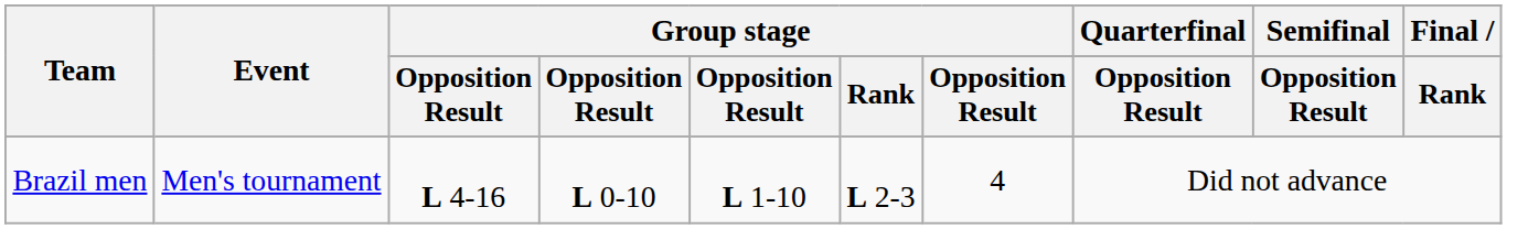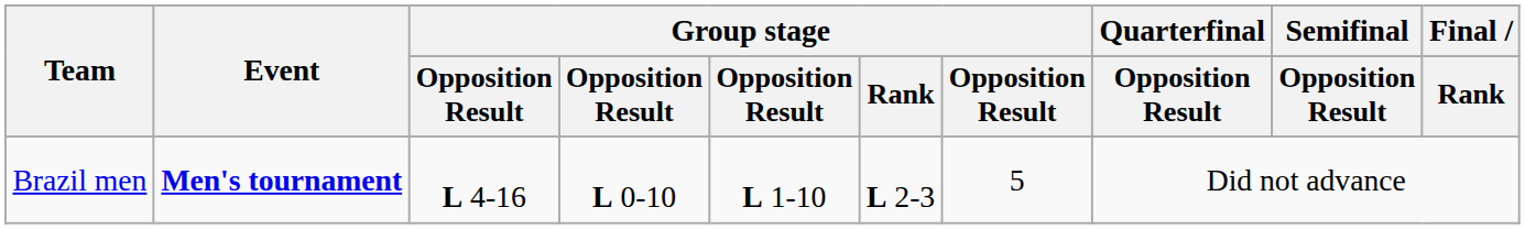 <table class=wikitable style=font-size:90%;text-align:center>
 <tr>
 <th rowspan=2>Team</th>
 <th rowspan=2>Event</th>
 <th colspan=5>Group stage</th>
 <th>Quarterfinal</th>
 <th>Semifinal</th>
 <th colspan=2>Final / </th>
 </tr>
 <tr style=font-size:95%>
 <th>Opposition<br>Result</th>
 <th>Opposition<br>Result</th>
 <th>Opposition<br>Result</th>
 <th>Rank</th>
 <th>Opposition<br>Result</th>
 <th>Opposition<br>Result</th>
 <th>Opposition<br>Result</th>
 <th>Rank</th>
 </tr>
 <tr>
 <td align=left><a href='#'>Brazil men</a></td>
-<td align=left><a href='#'>Men's tournament</a></td>
+<td align=left><strong><a href='#'>Men's tournament</a></strong></td>
 <td><br><strong>L</strong> 4-16</td>
 <td><br><strong>L</strong> 0-10</td>
 <td><br><strong>L</strong> 1-10</td>
 <td><br><strong>L</strong> 2-3</td>
-<td>4</td>
+<td>5</td>
 <td colspan=3>Did not advance</td>
 </tr>
 </table>
